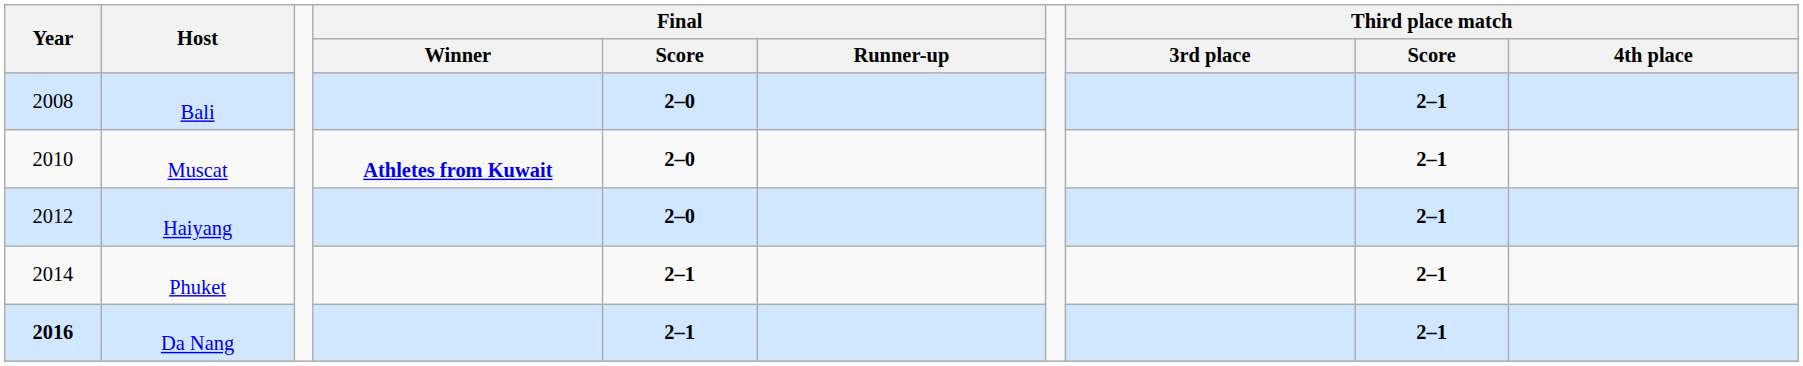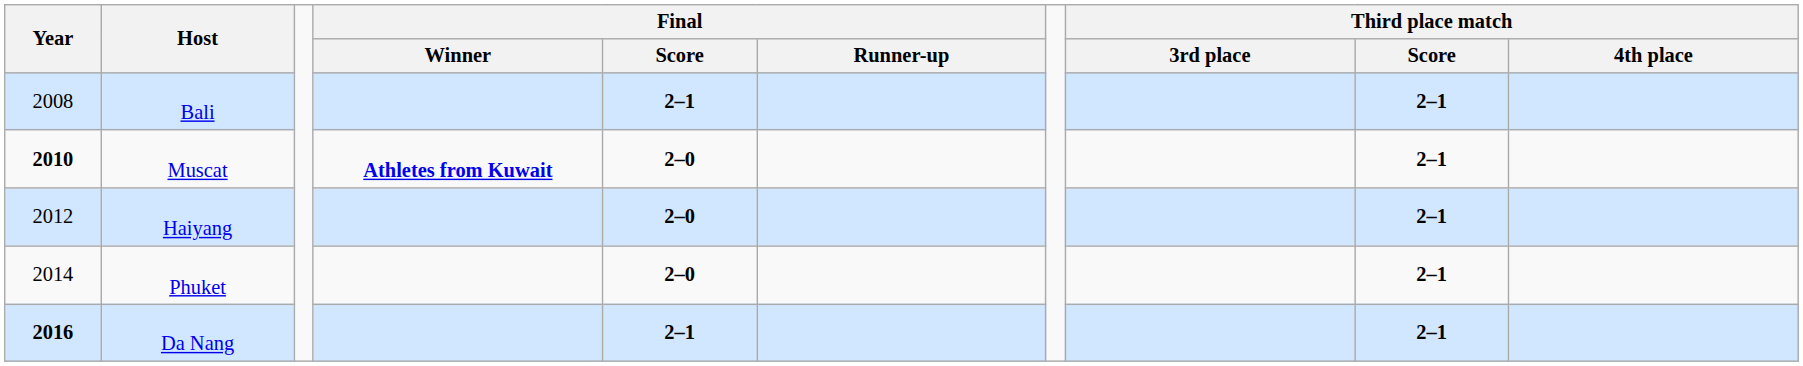 <table class="wikitable" style="font-size:90%; width: 100%; text-align: center;">
 <tr>
 <th rowspan=2 width=5%>Year</th>
 <th rowspan=2 width=10%>Host</th>
 <td width=1% rowspan=7></td>
 <th colspan=3>Final</th>
 <td width=1% rowspan=7></td>
 <th colspan=3>Third place match</th>
 </tr>
 <tr>
 <th width=15%>Winner</th>
 <th width=8%>Score</th>
 <th width=15%>Runner-up</th>
 <th width=15%>3rd place</th>
 <th width=8%>Score</th>
 <th width=15%>4th place</th>
 </tr>
 <tr bgcolor=#D0E7FF>
 <td>2008<br></td>
 <td><br><a href='#'>Bali</a></td>
 <td><strong></strong></td>
-<td><strong>2–0</strong></td>
+<td><strong>2–1</strong></td>
 <td></td>
 <td></td>
 <td><strong>2–1</strong></td>
 <td></td>
 </tr>
 <tr>
-<td>2010<br></td>
+<td><strong>2010<br></strong></td>
 <td><br><a href='#'>Muscat</a></td>
 <td><strong><br><a href='#'>Athletes from Kuwait</a></strong></td>
 <td><strong>2–0</strong></td>
 <td></td>
 <td></td>
 <td><strong>2–1</strong></td>
 <td></td>
 </tr>
 <tr bgcolor=#D0E7FF>
 <td>2012<br></td>
 <td><br><a href='#'>Haiyang</a></td>
 <td><strong></strong></td>
 <td><strong>2–0</strong></td>
 <td></td>
 <td></td>
 <td><strong>2–1</strong></td>
 <td></td>
 </tr>
 <tr>
 <td>2014<br></td>
 <td><br><a href='#'>Phuket</a></td>
 <td><strong></strong></td>
-<td><strong>2–1</strong></td>
+<td><strong>2–0</strong></td>
 <td></td>
 <td></td>
 <td><strong>2–1</strong></td>
 <td></td>
 </tr>
 <tr bgcolor=#D0E7FF>
 <td><strong>2016<br></strong></td>
 <td><br><a href='#'>Da Nang</a></td>
 <td><strong></strong></td>
 <td><strong>2–1</strong></td>
 <td></td>
 <td></td>
 <td><strong>2–1</strong></td>
 <td></td>
 </tr>
 </table>
